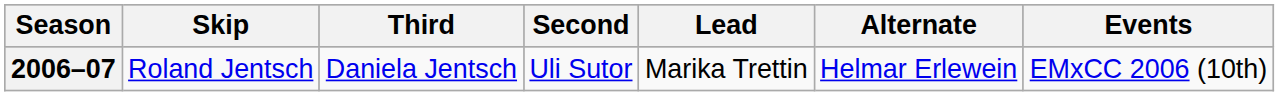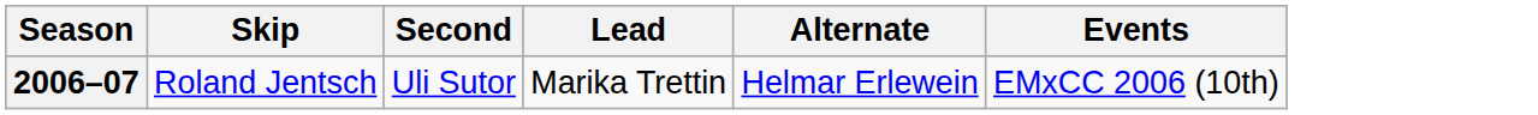 <table class="wikitable">
 <tr>
 <th scope="col">Season</th>
 <th scope="col">Skip</th>
-<th scope="col">Third</th>
 <th scope="col">Second</th>
 <th scope="col">Lead</th>
 <th scope="col">Alternate</th>
 <th scope="col">Events</th>
 </tr>
 <tr>
 <th scope="row">2006–07</th>
 <td><a href='#'>Roland Jentsch</a></td>
-<td><a href='#'>Daniela Jentsch</a></td>
 <td><a href='#'>Uli Sutor</a></td>
 <td>Marika Trettin</td>
 <td><a href='#'>Helmar Erlewein</a></td>
 <td><a href='#'>EMxCC 2006</a> (10th)</td>
 </tr>
 </table>
